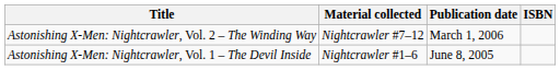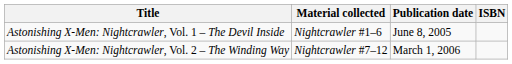 <table class="wikitable">
 <tr>
 <th>Title</th>
 <th>Material collected</th>
 <th>Publication date</th>
 <th>ISBN</th>
 </tr>
 <tr>
+<td><em>Astonishing X-Men: Nightcrawler</em>, Vol. 1 – <em>The Devil Inside</em></td>
+<td><em>Nightcrawler</em> #1–6</td>
+<td>June 8, 2005</td>
+<td></td>
+</tr>
+<tr>
 <td><em>Astonishing X-Men: Nightcrawler</em>, Vol. 2 – <em>The Winding Way</em></td>
 <td><em>Nightcrawler</em> #7–12</td>
 <td>March 1, 2006</td>
 <td></td>
 </tr>
-<tr>
-<td><em>Astonishing X-Men: Nightcrawler</em>, Vol. 1 – <em>The Devil Inside</em></td>
-<td><em>Nightcrawler</em> #1–6</td>
-<td>June 8, 2005</td>
-<td></td>
-</tr>
 </table>
